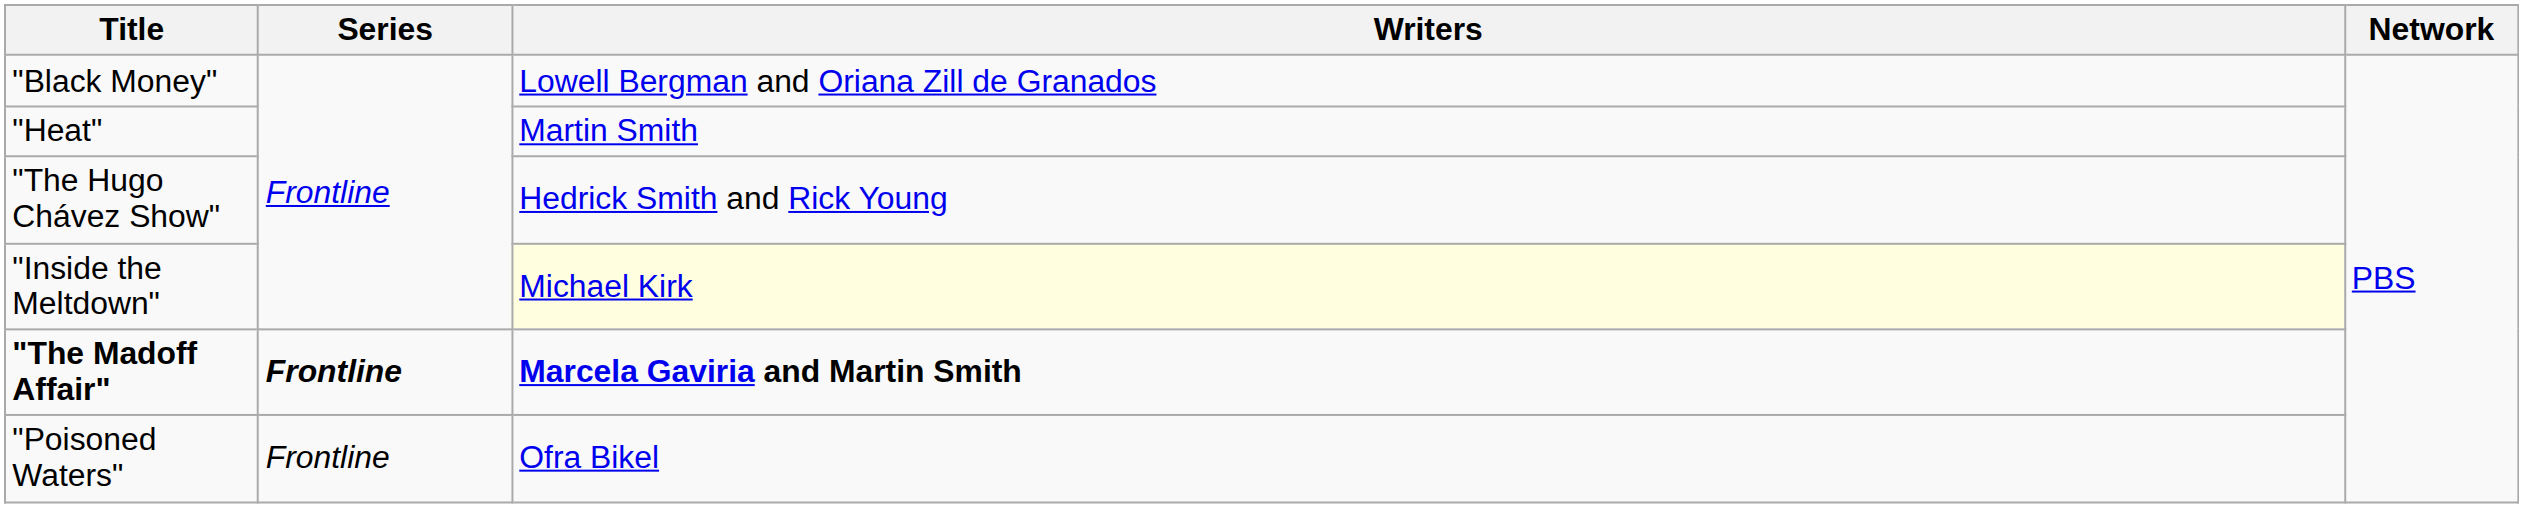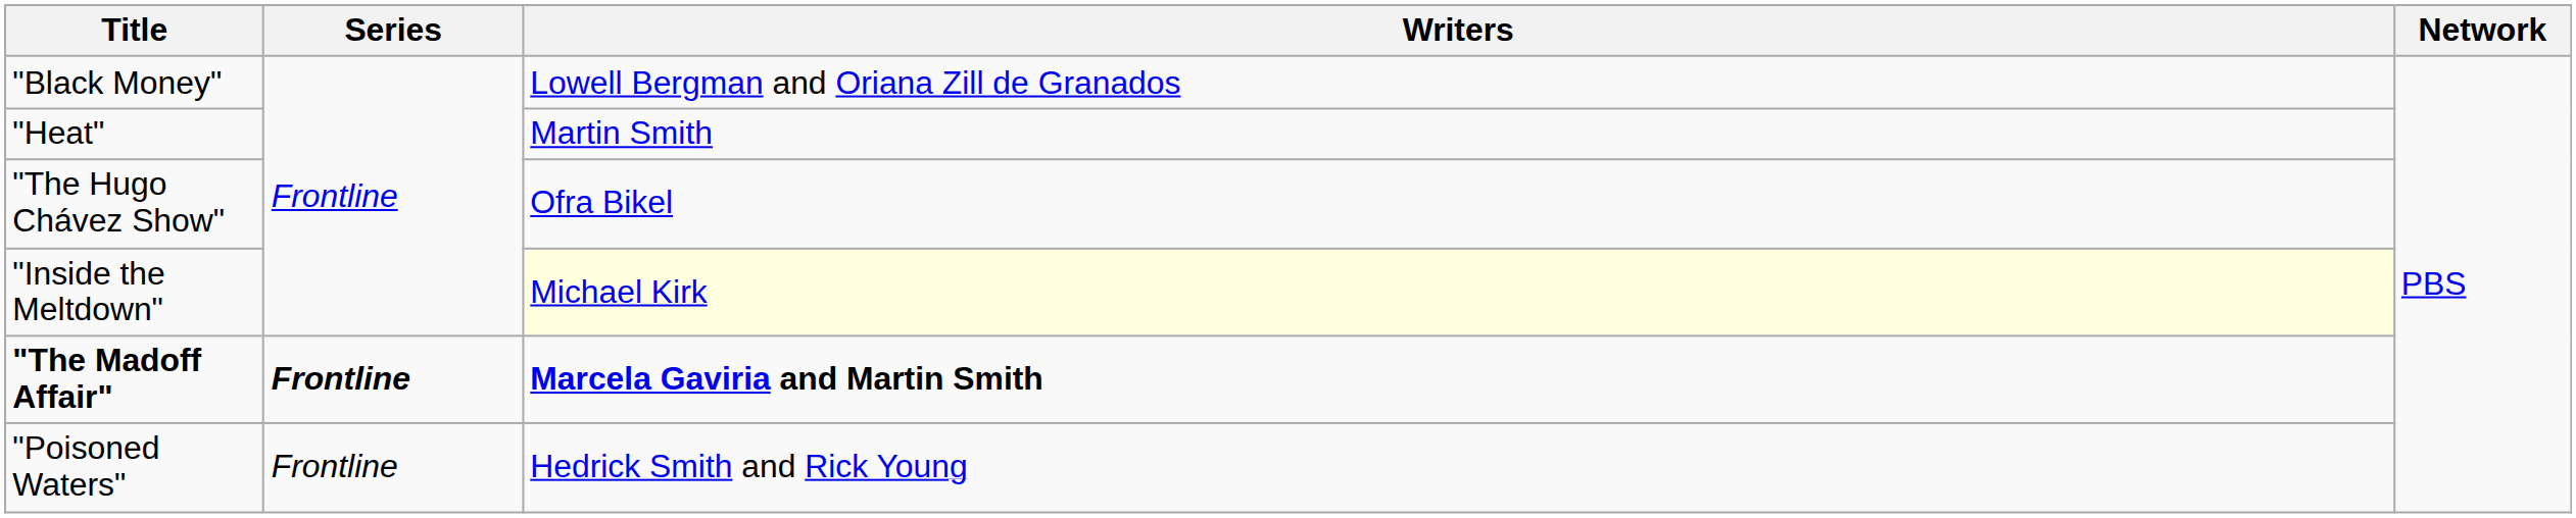 <table class="wikitable" style="width:100%;">
 <tr>
 <th style="width:120px;">Title</th>
 <th style="width:120px;">Series</th>
 <th>Writers</th>
 <th style="width:80px;">Network</th>
 </tr>
 <tr>
 <td>"Black Money"</td>
 <td rowspan=4><em><a href='#'>Frontline</a></em></td>
 <td><a href='#'>Lowell Bergman</a> and <a href='#'>Oriana Zill de Granados</a></td>
 <td rowspan=6><a href='#'>PBS</a></td>
 </tr>
 <tr>
 <td>"Heat"</td>
 <td><a href='#'>Martin Smith</a></td>
 </tr>
 <tr>
 <td>"The Hugo Chávez Show"</td>
-<td><a href='#'>Hedrick Smith</a> and <a href='#'>Rick Young</a></td>
+<td><a href='#'>Ofra Bikel</a></td>
 </tr>
 <tr>
 <td>"Inside the Meltdown"</td>
 <td style="background: lightyellow;"><a href='#'>Michael Kirk</a></td>
 </tr>
 <tr>
 <td><strong>"The Madoff Affair"</strong></td>
 <td><strong><em>Frontline</em></strong></td>
 <td><strong><a href='#'>Marcela Gaviria</a> and Martin Smith</strong></td>
 </tr>
 <tr>
 <td>"Poisoned Waters"</td>
 <td><em>Frontline</em></td>
-<td><a href='#'>Ofra Bikel</a></td>
+<td><a href='#'>Hedrick Smith</a> and <a href='#'>Rick Young</a></td>
 </tr>
 </table>
